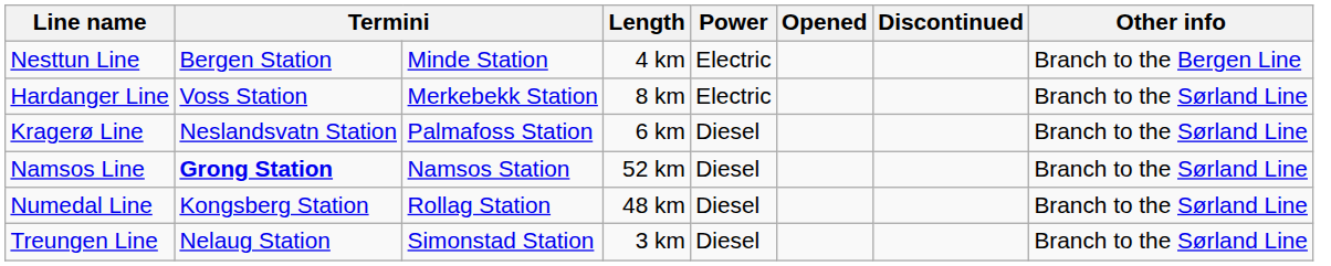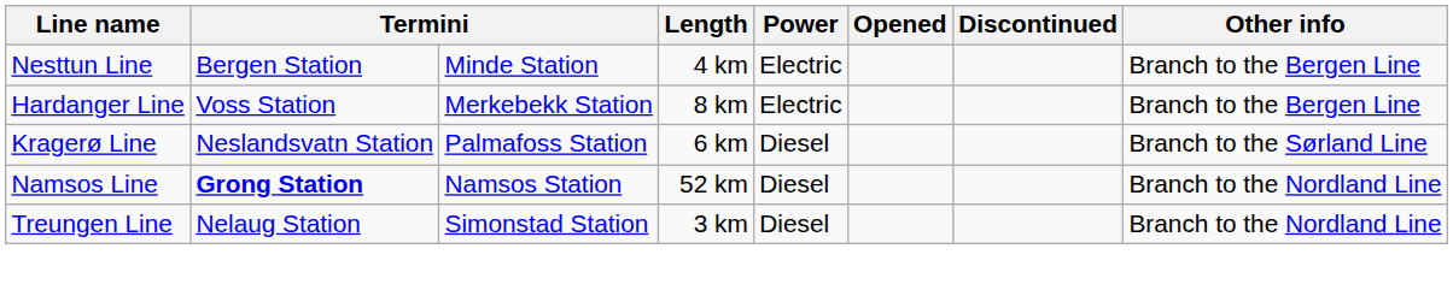 <table class="wikitable sortable">
 <tr>
 <th>Line name</th>
 <th colspan=2>Termini</th>
 <th>Length</th>
 <th>Power</th>
 <th>Opened</th>
 <th>Discontinued</th>
 <th>Other info</th>
 </tr>
 <tr>
 <td><a href='#'>Nesttun Line</a></td>
 <td><a href='#'>Bergen Station</a></td>
 <td><a href='#'>Minde Station</a></td>
 <td align="right">4 km</td>
 <td>Electric</td>
 <td></td>
 <td></td>
 <td>Branch to the <a href='#'>Bergen Line</a></td>
 </tr>
 <tr>
 <td><a href='#'>Hardanger Line</a></td>
 <td><a href='#'>Voss Station</a></td>
 <td><a href='#'>Merkebekk Station</a></td>
 <td align="right">8 km</td>
 <td>Electric</td>
 <td></td>
 <td></td>
-<td>Branch to the <a href='#'>Sørland Line</a></td>
+<td>Branch to the <a href='#'>Bergen Line</a></td>
 </tr>
 <tr>
 <td><a href='#'>Kragerø Line</a></td>
 <td><a href='#'>Neslandsvatn Station</a></td>
 <td><a href='#'>Palmafoss Station</a></td>
 <td align="right">6 km</td>
 <td>Diesel</td>
 <td></td>
 <td></td>
 <td>Branch to the <a href='#'>Sørland Line</a></td>
 </tr>
 <tr>
 <td><a href='#'>Namsos Line</a></td>
 <td><strong><a href='#'>Grong Station</a></strong></td>
 <td><a href='#'>Namsos Station</a></td>
 <td align="right">52 km</td>
 <td>Diesel</td>
 <td></td>
 <td></td>
-<td>Branch to the <a href='#'>Sørland Line</a></td>
-</tr>
-<tr>
-<td><a href='#'>Numedal Line</a></td>
-<td><a href='#'>Kongsberg Station</a></td>
-<td><a href='#'>Rollag Station</a></td>
-<td align="right">48 km</td>
-<td>Diesel</td>
-<td></td>
-<td></td>
-<td>Branch to the <a href='#'>Sørland Line</a></td>
+<td>Branch to the <a href='#'>Nordland Line</a></td>
 </tr>
 <tr>
 <td><a href='#'>Treungen Line</a></td>
 <td><a href='#'>Nelaug Station</a></td>
 <td><a href='#'>Simonstad Station</a></td>
 <td align="right">3 km</td>
 <td>Diesel</td>
 <td></td>
 <td></td>
-<td>Branch to the <a href='#'>Sørland Line</a></td>
+<td>Branch to the <a href='#'>Nordland Line</a></td>
 </tr>
 </table>
